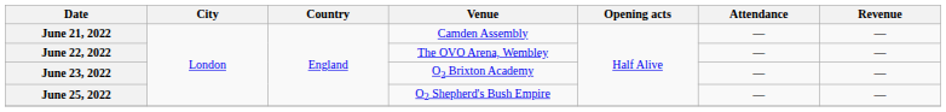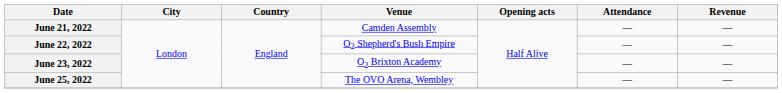 <table class="wikitable plainrowheaders" style="text-align:center;">
 <tr>
 <th scope="col" style="width:12em;">Date</th>
 <th scope="col" style="width:10em;">City</th>
 <th scope="col" style="width:10em;">Country</th>
 <th scope="col" style="width:16em;">Venue</th>
 <th scope="col" style="width:10em;">Opening acts</th>
 <th scope="col" style="width:10em;">Attendance</th>
 <th scope="col" style="width:10em;">Revenue</th>
 </tr>
 <tr>
 <th scope="row">June 21, 2022</th>
 <td rowspan="4"><a href='#'>London</a></td>
 <td rowspan="4"><a href='#'>England</a></td>
 <td><a href='#'>Camden Assembly</a></td>
 <td rowspan="4"><a href='#'>Half Alive</a></td>
 <td>—</td>
 <td>—</td>
 </tr>
 <tr>
 <th scope="row">June 22, 2022</th>
-<td><a href='#'>The OVO Arena, Wembley</a></td>
+<td><a href='#'>O<sub>2</sub> Shepherd's Bush Empire</a></td>
 <td>—</td>
 <td>—</td>
 </tr>
 <tr>
 <th scope="row">June 23, 2022</th>
 <td><a href='#'>O<sub>2</sub> Brixton Academy</a></td>
 <td>—</td>
 <td>—</td>
 </tr>
 <tr>
 <th scope="row">June 25, 2022</th>
-<td><a href='#'>O<sub>2</sub> Shepherd's Bush Empire</a></td>
+<td><a href='#'>The OVO Arena, Wembley</a></td>
 <td>—</td>
 <td>—</td>
 </tr>
 <tr>
 </tr>
 </table>
